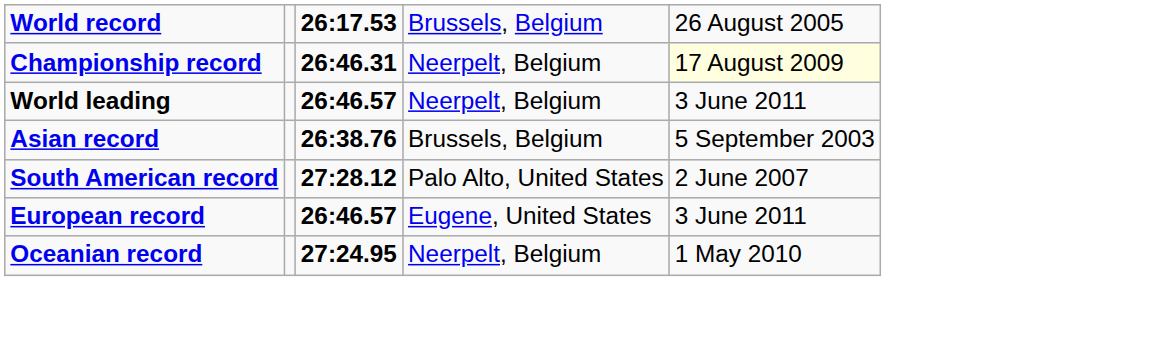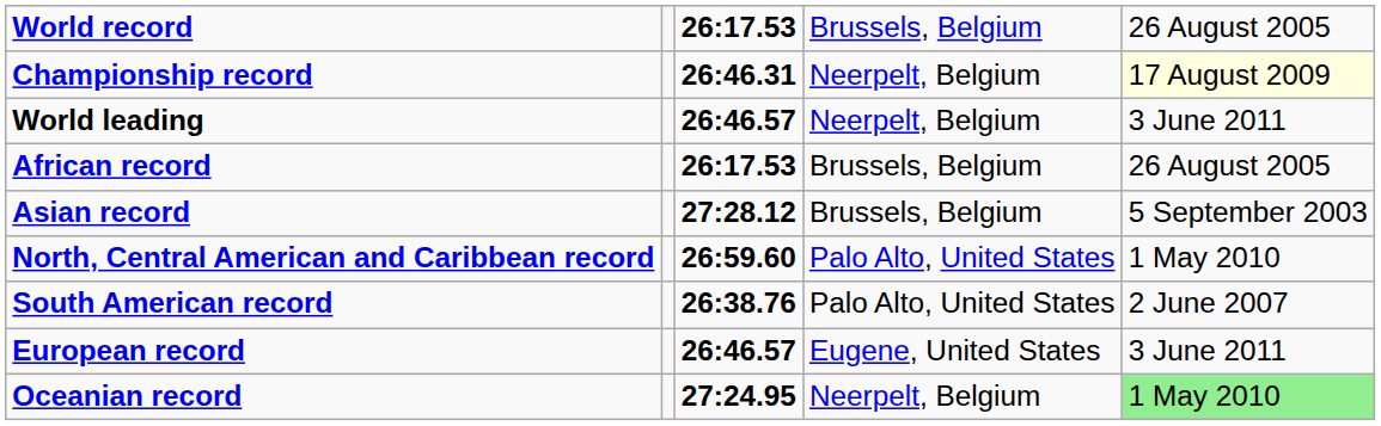 <table class="wikitable">
 <tr>
 <td><strong><a href='#'>World record</a></strong></td>
 <td></td>
 <td><strong>26:17.53</strong></td>
 <td><a href='#'>Brussels</a>, <a href='#'>Belgium</a></td>
 <td>26 August 2005</td>
 </tr>
 <tr>
 <td><strong><a href='#'>Championship record</a></strong></td>
 <td></td>
 <td><strong>26:46.31</strong></td>
 <td><a href='#'>Neerpelt</a>, Belgium</td>
 <td style="background: lightyellow;">17 August 2009</td>
 </tr>
 <tr>
 <td><strong>World leading</strong></td>
 <td></td>
 <td><strong>26:46.57</strong></td>
 <td><a href='#'>Neerpelt</a>, Belgium</td>
 <td>3 June 2011</td>
 </tr>
 <tr>
+<td><strong><a href='#'>African record</a></strong></td>
+<td></td>
+<td><strong>26:17.53</strong></td>
+<td>Brussels,  Belgium</td>
+<td>26 August 2005</td>
+</tr>
+<tr>
 <td><strong><a href='#'>Asian record</a></strong></td>
 <td></td>
-<td><strong>26:38.76</strong></td>
+<td><strong>27:28.12</strong></td>
 <td>Brussels,  Belgium</td>
 <td>5 September 2003</td>
 </tr>
 <tr>
+<td><strong><a href='#'>North, Central American and Caribbean record</a></strong></td>
+<td></td>
+<td><strong>26:59.60</strong></td>
+<td><a href='#'>Palo Alto</a>, <a href='#'>United States</a></td>
+<td>1 May 2010</td>
+</tr>
+<tr>
 <td><strong><a href='#'>South American record</a></strong></td>
 <td></td>
-<td><strong>27:28.12</strong></td>
+<td><strong>26:38.76</strong></td>
 <td>Palo Alto, United States</td>
 <td>2 June 2007</td>
 </tr>
 <tr>
 <td><strong><a href='#'>European record</a></strong></td>
 <td></td>
 <td><strong>26:46.57</strong></td>
 <td><a href='#'>Eugene</a>,  United States</td>
 <td>3 June 2011</td>
 </tr>
 <tr>
 <td><strong><a href='#'>Oceanian record</a></strong></td>
 <td></td>
 <td><strong>27:24.95</strong></td>
 <td><a href='#'>Neerpelt</a>, Belgium</td>
-<td>1 May 2010</td>
+<td style="background: lightgreen;">1 May 2010</td>
 </tr>
 </table>
